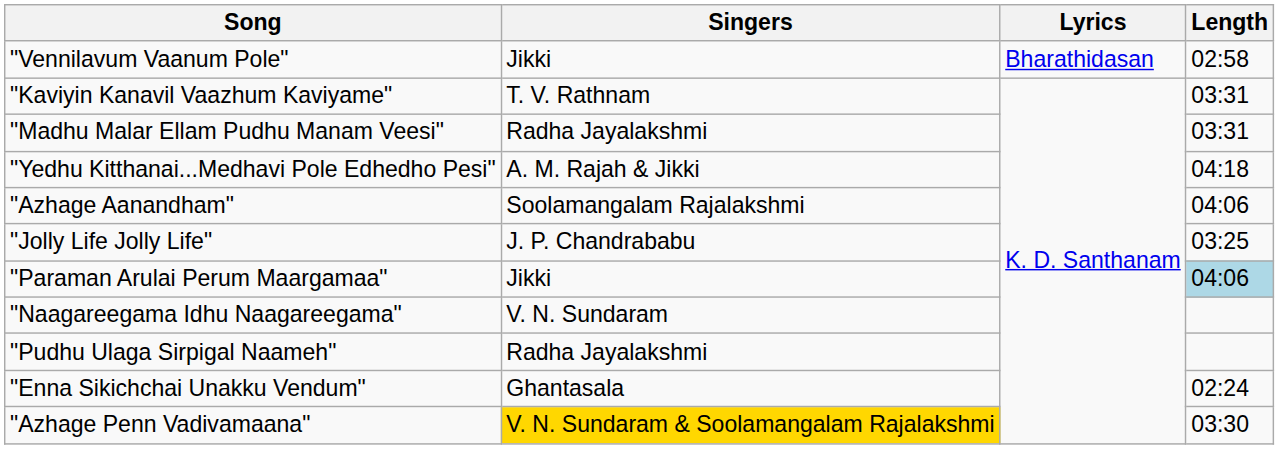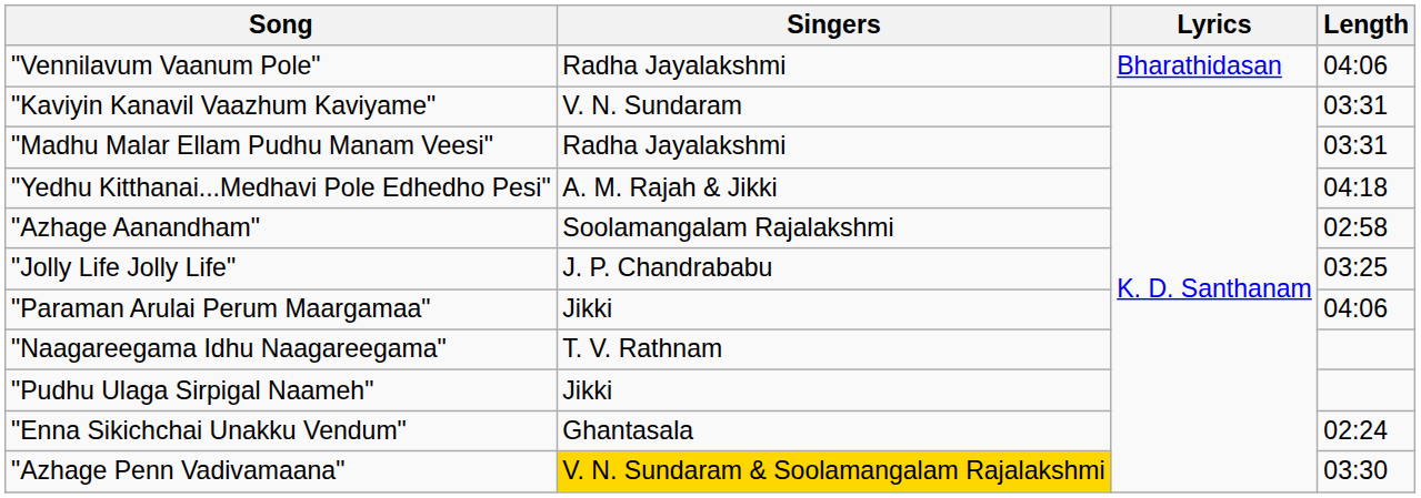 <table class="wikitable">
 <tr>
 <th>Song</th>
 <th>Singers</th>
 <th>Lyrics</th>
 <th>Length</th>
 </tr>
 <tr>
 <td>"Vennilavum Vaanum Pole"</td>
-<td>Jikki</td>
+<td>Radha Jayalakshmi</td>
 <td><a href='#'>Bharathidasan</a></td>
-<td>02:58</td>
+<td>04:06</td>
 </tr>
 <tr>
 <td>"Kaviyin Kanavil Vaazhum Kaviyame"</td>
-<td>T. V. Rathnam</td>
+<td>V. N. Sundaram</td>
 <td rowspan=10><a href='#'>K. D. Santhanam</a></td>
 <td>03:31</td>
 </tr>
 <tr>
 <td>"Madhu Malar Ellam Pudhu Manam Veesi"</td>
 <td>Radha Jayalakshmi</td>
 <td>03:31</td>
 </tr>
 <tr>
 <td>"Yedhu Kitthanai...Medhavi Pole Edhedho Pesi"</td>
 <td>A. M. Rajah & Jikki</td>
 <td>04:18</td>
 </tr>
 <tr>
 <td>"Azhage Aanandham"</td>
 <td>Soolamangalam Rajalakshmi</td>
-<td>04:06</td>
+<td>02:58</td>
 </tr>
 <tr>
 <td>"Jolly Life Jolly Life"</td>
 <td>J. P. Chandrababu</td>
 <td>03:25</td>
 </tr>
 <tr>
 <td>"Paraman Arulai Perum Maargamaa"</td>
 <td>Jikki</td>
-<td style="background: lightblue;">04:06</td>
+<td>04:06</td>
 </tr>
 <tr>
 <td>"Naagareegama Idhu Naagareegama"</td>
-<td>V. N. Sundaram</td>
+<td>T. V. Rathnam</td>
 <td></td>
 </tr>
 <tr>
 <td>"Pudhu Ulaga Sirpigal Naameh"</td>
-<td>Radha Jayalakshmi</td>
+<td>Jikki</td>
 <td></td>
 </tr>
 <tr>
 <td>"Enna Sikichchai Unakku Vendum"</td>
 <td>Ghantasala</td>
 <td>02:24</td>
 </tr>
 <tr>
 <td>"Azhage Penn Vadivamaana"</td>
 <td style="background: gold;">V. N. Sundaram & Soolamangalam Rajalakshmi</td>
 <td>03:30</td>
 </tr>
 </table>
